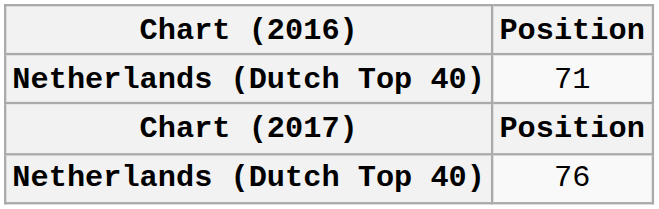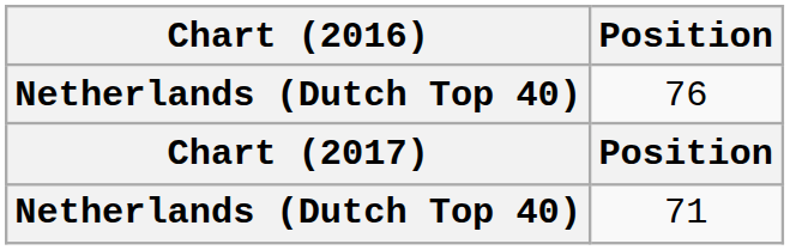 <table class="wikitable plainrowheaders" style="text-align:center">
 <tr>
 <th scope="col">Chart (2016)</th>
 <th scope="col">Position</th>
 </tr>
 <tr>
 <th scope="row">Netherlands (Dutch Top 40)</th>
-<td>71</td>
+<td>76</td>
 </tr>
 <tr>
 <th scope="col">Chart (2017)</th>
 <th scope="col">Position</th>
 </tr>
 <tr>
 <th scope="row">Netherlands (Dutch Top 40)</th>
-<td>76</td>
+<td>71</td>
 </tr>
 </table>
